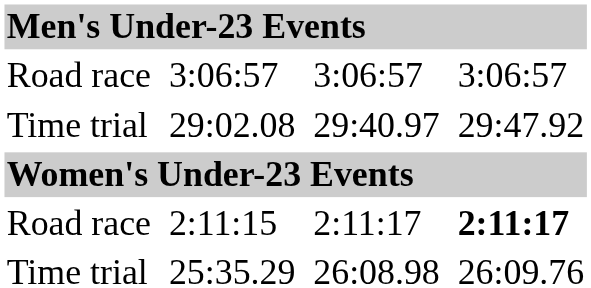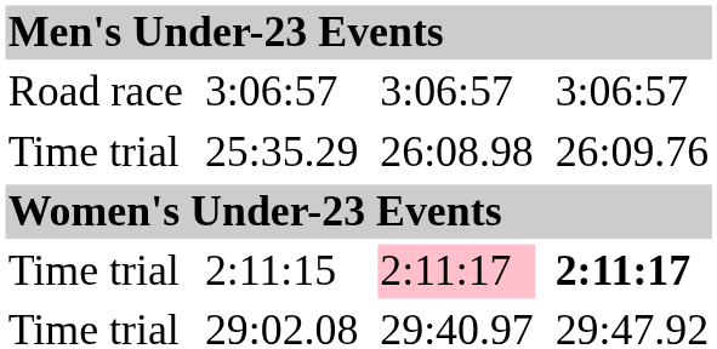 <table>
 <tr bgcolor="#cccccc">
 <td colspan=7><strong>Men's Under-23 Events</strong></td>
 </tr>
 <tr>
 <td>Road race</td>
 <td></td>
 <td>3:06:57</td>
 <td></td>
 <td>3:06:57</td>
 <td></td>
 <td>3:06:57</td>
 </tr>
 <tr>
 <td>Time trial</td>
 <td></td>
+<td>25:35.29</td>
+<td></td>
+<td>26:08.98</td>
+<td></td>
+<td>26:09.76</td>
+</tr>
+<tr bgcolor="#cccccc">
+<td colspan=7><strong>Women's Under-23 Events</strong></td>
+</tr>
+<tr>
+<td>Time trial</td>
+<td></td>
+<td>2:11:15</td>
+<td></td>
+<td style="background: pink;">2:11:17</td>
+<td></td>
+<td><strong>2:11:17</strong></td>
+</tr>
+<tr>
+<td>Time trial</td>
+<td></td>
 <td>29:02.08</td>
 <td></td>
 <td>29:40.97</td>
 <td></td>
 <td>29:47.92</td>
 </tr>
-<tr bgcolor="#cccccc">
-<td colspan=7><strong>Women's Under-23 Events</strong></td>
-</tr>
-<tr>
-<td>Road race</td>
-<td></td>
-<td>2:11:15</td>
-<td></td>
-<td>2:11:17</td>
-<td></td>
-<td><strong>2:11:17</strong></td>
-</tr>
-<tr>
-<td>Time trial</td>
-<td></td>
-<td>25:35.29</td>
-<td></td>
-<td>26:08.98</td>
-<td></td>
-<td>26:09.76</td>
-</tr>
 </table>
